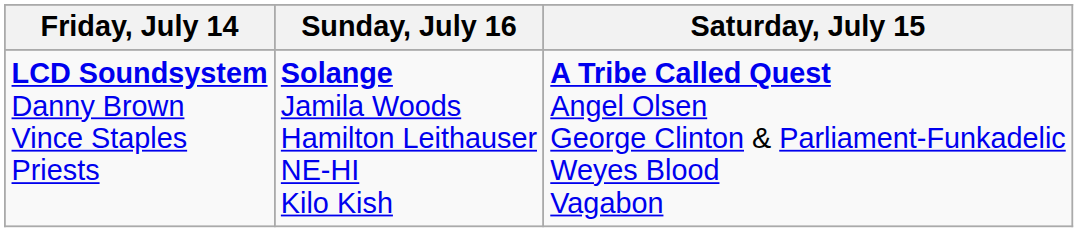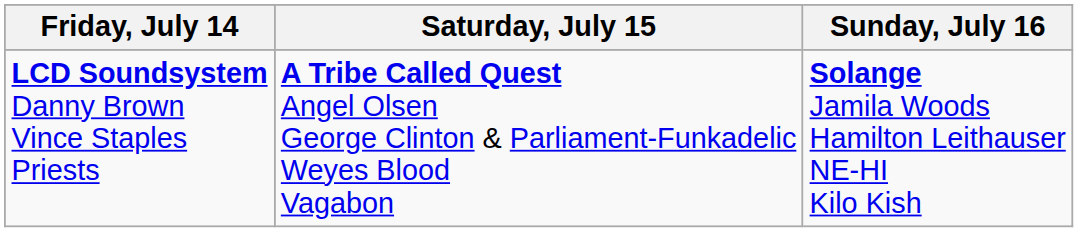 <table class="wikitable">
 <tr>
 <th>Friday, July 14</th>
+<th>Saturday, July 15</th>
 <th>Sunday, July 16</th>
-<th>Saturday, July 15</th>
 </tr>
 <tr valign="top">
 <td><strong><a href='#'>LCD Soundsystem</a></strong><br><a href='#'>Danny Brown</a><br><a href='#'>Vince Staples</a><br><a href='#'>Priests</a></td>
+<td><strong><a href='#'>A Tribe Called Quest</a></strong><br><a href='#'>Angel Olsen</a><br><a href='#'>George Clinton</a> & <a href='#'>Parliament-Funkadelic</a><br><a href='#'>Weyes Blood</a><br><a href='#'>Vagabon</a></td>
 <td><strong><a href='#'>Solange</a></strong><br><a href='#'>Jamila Woods</a><br><a href='#'>Hamilton Leithauser</a><br><a href='#'>NE-HI</a><br><a href='#'>Kilo Kish</a></td>
-<td><strong><a href='#'>A Tribe Called Quest</a></strong><br><a href='#'>Angel Olsen</a><br><a href='#'>George Clinton</a> & <a href='#'>Parliament-Funkadelic</a><br><a href='#'>Weyes Blood</a><br><a href='#'>Vagabon</a></td>
 </tr>
 </table>
